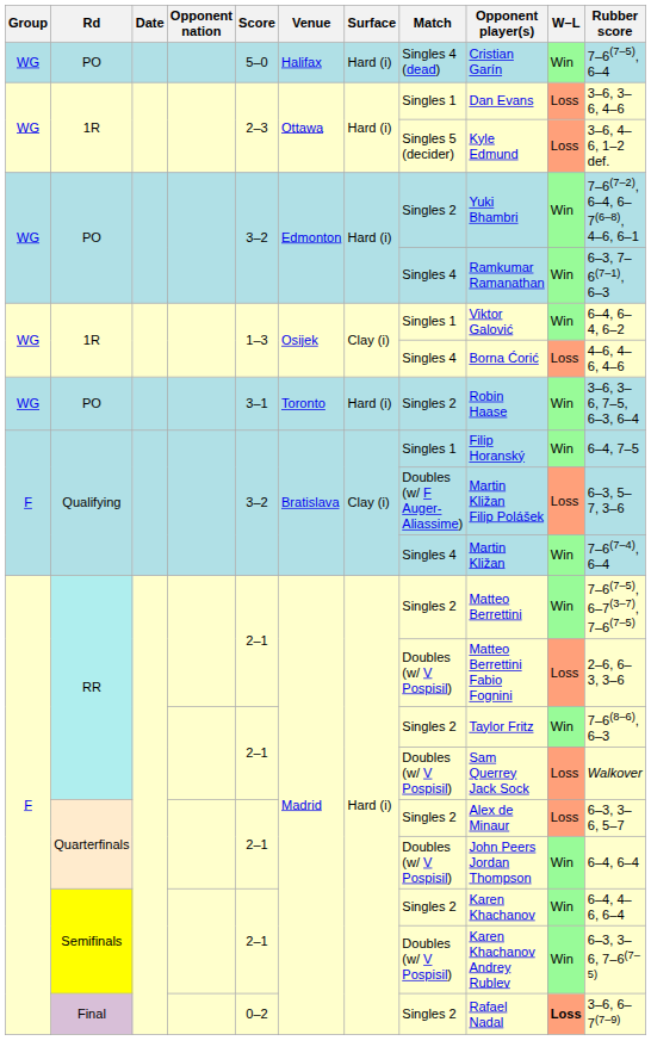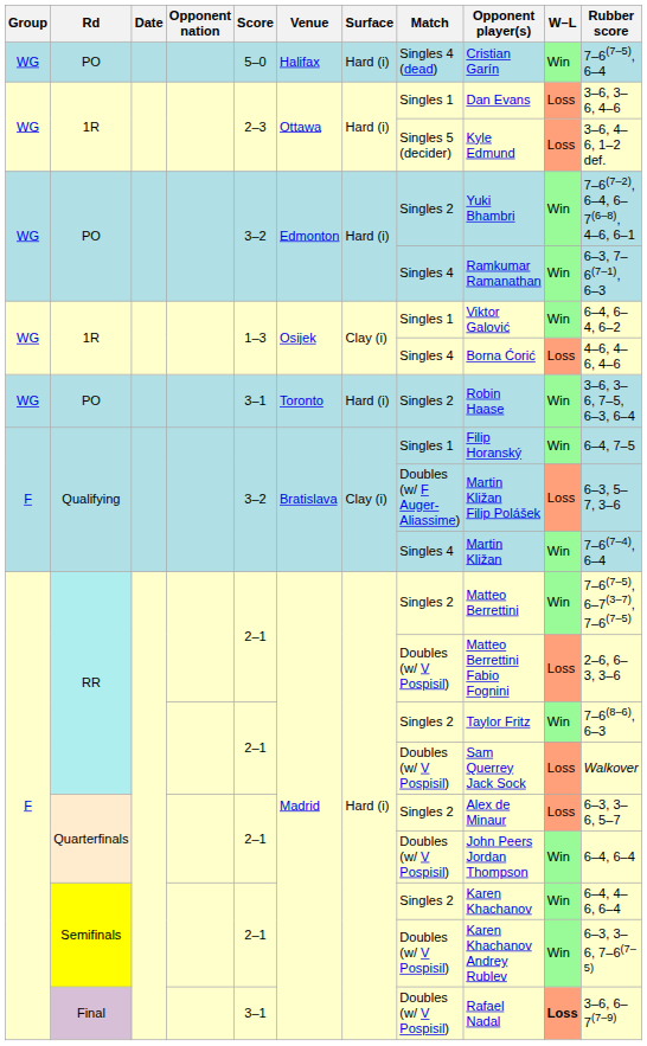 <table class="sortable wikitable" style=font-size:96%>
 <tr>
 <th scope="col">Group</th>
 <th scope="col">Rd</th>
 <th scope="col">Date</th>
 <th scope="col">Opponent nation</th>
 <th scope="col">Score</th>
 <th scope="col">Venue</th>
 <th scope="col">Surface</th>
 <th scope="col">Match</th>
 <th scope="col">Opponent player(s)</th>
 <th scope="col">W–L</th>
 <th scope="col" class="unsortable">Rubber score</th>
 </tr>
 <tr style="background:#b0e0e6;">
 <td style="text-align:center;"><a href='#'>WG</a></td>
 <td style="text-align:center;">PO</td>
 <td><a href='#'></a></td>
 <td></td>
 <td style="text-align:center;">5–0</td>
 <td><a href='#'>Halifax</a></td>
 <td>Hard (i)</td>
 <td>Singles 4 (<a href='#'>dead</a>)</td>
 <td data-sort-value="Garín, C"><a href='#'>Cristian Garín</a></td>
 <td style="background:#98fb98;">Win</td>
 <td>7–6<sup>(7–5)</sup>, 6–4</td>
 </tr>
 <tr style="background:#ffffcc;">
 <td style="text-align:center;" rowspan=2><a href='#'>WG</a></td>
 <td style="text-align:center;" rowspan=2>1R</td>
 <td rowspan=2><a href='#'></a></td>
 <td rowspan=2></td>
 <td style="text-align:center;" rowspan=2>2–3</td>
 <td rowspan=2><a href='#'>Ottawa</a></td>
 <td rowspan=2>Hard (i)</td>
 <td>Singles 1</td>
 <td data-sort-value="Evans, D"><a href='#'>Dan Evans</a></td>
 <td style="background:#ffa07a;">Loss</td>
 <td>3–6, 3–6, 4–6</td>
 </tr>
 <tr style="background:#ffffcc;">
 <td>Singles 5 (decider)</td>
 <td data-sort-value="Edmund, K"><a href='#'>Kyle Edmund</a></td>
 <td style="background:#ffa07a;">Loss</td>
 <td>3–6, 4–6, 1–2 def.</td>
 </tr>
 <tr style="background:#b0e0e6;">
 <td style="text-align:center;" rowspan=2><a href='#'>WG</a></td>
 <td style="text-align:center;" rowspan=2>PO</td>
 <td rowspan=2><a href='#'></a></td>
 <td rowspan=2></td>
 <td style="text-align:center;" rowspan=2>3–2</td>
 <td rowspan=2><a href='#'>Edmonton</a></td>
 <td rowspan=2>Hard (i)</td>
 <td>Singles 2</td>
 <td data-sort-value="Bhambri, Y"><a href='#'>Yuki Bhambri</a></td>
 <td style="background:#98fb98;">Win</td>
 <td>7–6<sup>(7–2)</sup>, 6–4, 6–7<sup>(6–8)</sup>, 4–6, 6–1</td>
 </tr>
 <tr style="background:#b0e0e6;">
 <td>Singles 4</td>
 <td data-sort-value="Ramanathan, R"><a href='#'>Ramkumar Ramanathan</a></td>
 <td style="background:#98fb98;">Win</td>
 <td>6–3, 7–6<sup>(7–1)</sup>, 6–3</td>
 </tr>
 <tr style="background:#ffffcc;">
 <td style="text-align:center;" rowspan=2><a href='#'>WG</a></td>
 <td style="text-align:center;" rowspan=2>1R</td>
 <td rowspan=2><a href='#'></a></td>
 <td rowspan=2></td>
 <td style="text-align:center;" rowspan=2>1–3</td>
 <td rowspan=2><a href='#'>Osijek</a></td>
 <td rowspan=2>Clay (i)</td>
 <td>Singles 1</td>
 <td data-sort-value="Galović, V"><a href='#'>Viktor Galović</a></td>
 <td style="background:#98fb98;">Win</td>
 <td>6–4, 6–4, 6–2</td>
 </tr>
 <tr style="background:#ffffcc;">
 <td>Singles 4</td>
 <td data-sort-value="Ćorić, B"><a href='#'>Borna Ćorić</a></td>
 <td style="background:#ffa07a;">Loss</td>
 <td>4–6, 4–6, 4–6</td>
 </tr>
 <tr style="background:#b0e0e6;">
 <td style="text-align:center;"><a href='#'>WG</a></td>
 <td style="text-align:center;">PO</td>
 <td><a href='#'></a></td>
 <td></td>
 <td style="text-align:center;">3–1</td>
 <td><a href='#'>Toronto</a></td>
 <td>Hard (i)</td>
 <td>Singles 2</td>
 <td data-sort-value="Haase, R"><a href='#'>Robin Haase</a></td>
 <td style="background:#98fb98;">Win</td>
 <td>3–6, 3–6, 7–5, 6–3, 6–4</td>
 </tr>
 <tr style="background:#b0e0e6;">
 <td style="text-align:center;"rowspan=3><a href='#'>F</a></td>
 <td style="text-align:center;"rowspan=3>Qualifying</td>
 <td rowspan=3><a href='#'></a></td>
 <td rowspan=3></td>
 <td style="text-align:center;" rowspan=3>3–2</td>
 <td rowspan=3><a href='#'>Bratislava</a></td>
 <td rowspan=3>Clay (i)</td>
 <td>Singles 1</td>
 <td data-sort-value="Horanský, F"><a href='#'>Filip Horanský</a></td>
 <td style="background:#98fb98;">Win</td>
 <td>6–4, 7–5</td>
 </tr>
 <tr style="background:#b0e0e6;">
 <td>Doubles (w/ <a href='#'>F Auger-Aliassime</a>)</td>
 <td data-sort-value="Kližan, M"><a href='#'>Martin Kližan</a><br><a href='#'>Filip Polášek</a></td>
 <td style="background:#ffa07a;">Loss</td>
 <td>6–3, 5–7, 3–6</td>
 </tr>
 <tr style="background:#b0e0e6;">
 <td>Singles 4</td>
 <td data-sort-value="Kližan, M"><a href='#'>Martin Kližan</a></td>
 <td style="background:#98fb98;">Win</td>
 <td>7–6<sup>(7–4)</sup>, 6–4</td>
 </tr>
 <tr style="background:#ffffcc;">
 <td style="text-align:center;" rowspan=9><a href='#'>F</a></td>
 <td align="center" style="background:#afeeee;" rowspan=4>RR</td>
 <td rowspan=9><a href='#'></a></td>
 <td rowspan=2></td>
 <td style="text-align:center;" rowspan=2>2–1</td>
 <td rowspan=9><a href='#'>Madrid</a></td>
 <td rowspan=9>Hard (i)</td>
 <td>Singles 2</td>
 <td data-sort-value="Berrettini, M"><a href='#'>Matteo Berrettini</a></td>
 <td style="background:#98fb98;">Win</td>
 <td>7–6<sup>(7–5)</sup>, 6–7<sup>(3–7)</sup>, 7–6<sup>(7–5)</sup></td>
 </tr>
 <tr style="background:#ffffcc;">
 <td>Doubles (w/ <a href='#'>V Pospisil</a>)</td>
 <td data-sort-value="Berrettini, M"><a href='#'>Matteo Berrettini</a><br><a href='#'>Fabio Fognini</a></td>
 <td style="background:#ffa07a;">Loss</td>
 <td>2–6, 6–3, 3–6</td>
 </tr>
 <tr style="background:#ffffcc;">
 <td rowspan=2></td>
 <td style="text-align:center;" rowspan=2>2–1</td>
 <td>Singles 2</td>
 <td data-sort-value="Fritz, T"><a href='#'>Taylor Fritz</a></td>
 <td style="background:#98fb98;">Win</td>
 <td>7–6<sup>(8–6)</sup>, 6–3</td>
 </tr>
 <tr style="background:#ffffcc;">
 <td>Doubles (w/ <a href='#'>V Pospisil</a>)</td>
 <td data-sort-value="Querrey, S"><a href='#'>Sam Querrey</a><br><a href='#'>Jack Sock</a></td>
 <td style="background:#ffa07a;">Loss</td>
 <td><em>Walkover</em></td>
 </tr>
 <tr style="background:#ffffcc;">
 <td align="center" style="background:#ffebcd;" rowspan=2>Quarterfinals</td>
 <td rowspan=2></td>
 <td style="text-align:center;" rowspan=2>2–1</td>
 <td>Singles 2</td>
 <td data-sort-value="de Minaur, A"><a href='#'>Alex de Minaur</a></td>
 <td style="background:#ffa07a;">Loss</td>
 <td>6–3, 3–6, 5–7</td>
 </tr>
 <tr style="background:#ffffcc;">
 <td>Doubles (w/ <a href='#'>V Pospisil</a>)</td>
 <td data-sort-value="Peers, J"><a href='#'>John Peers</a><br><a href='#'>Jordan Thompson</a></td>
 <td style="background:#98fb98;">Win</td>
 <td>6–4, 6–4</td>
 </tr>
 <tr style="background:#ffffcc;">
 <td align="center" style="background:yellow;" rowspan=2>Semifinals</td>
 <td rowspan=2></td>
 <td style="text-align:center;" rowspan=2>2–1</td>
 <td>Singles 2</td>
 <td data-sort-value="Khachanov, K"><a href='#'>Karen Khachanov</a></td>
 <td style="background:#98fb98;">Win</td>
 <td>6–4, 4–6, 6–4</td>
 </tr>
 <tr style="background:#ffffcc;">
 <td>Doubles (w/ <a href='#'>V Pospisil</a>)</td>
 <td data-sort-value="Khachanov, K"><a href='#'>Karen Khachanov</a><br><a href='#'>Andrey Rublev</a></td>
 <td style="background:#98fb98;">Win</td>
 <td>6–3, 3–6, 7–6<sup>(7–5)</sup></td>
 </tr>
 <tr style="background:#ffffcc;">
 <td align="center" style="background:#D8BFD8">Final</td>
 <td></td>
-<td style="text-align:center;">0–2</td>
-<td>Singles 2</td>
+<td style="text-align:center;">3–1</td>
+<td>Doubles (w/ <a href='#'>V Pospisil</a>)</td>
 <td data-sort-value="Nadal, R"><a href='#'>Rafael Nadal</a></td>
 <td style="background:#ffa07a;"><strong>Loss</strong></td>
 <td>3–6, 6–7<sup>(7–9)</sup></td>
 </tr>
 </table>
